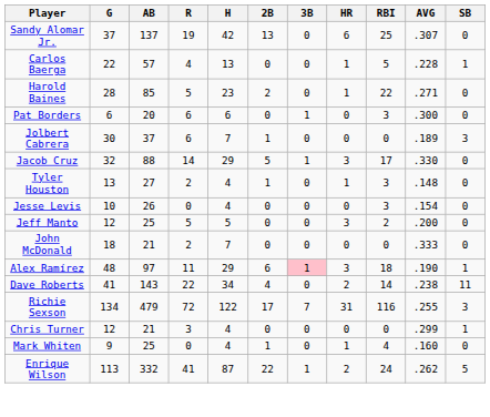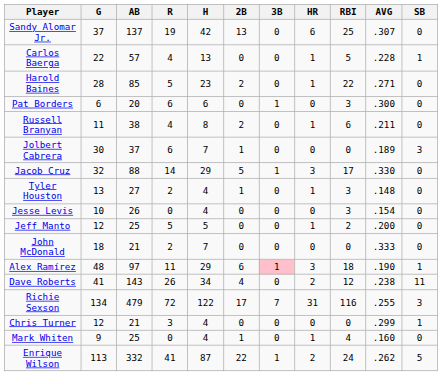 <table class="wikitable sortable">
 <tr>
 <th bgcolor="#DDDDFF" width="15%">Player</th>
 <th bgcolor="#DDDDFF" width="7%">G</th>
 <th bgcolor="#DDDDFF" width="7%">AB</th>
 <th bgcolor="#DDDDFF" width="7%">R</th>
 <th bgcolor="#DDDDFF" width="7%">H</th>
 <th bgcolor="#DDDDFF" width="7%">2B</th>
 <th bgcolor="#DDDDFF" width="7%">3B</th>
 <th bgcolor="#DDDDFF" width="7%">HR</th>
 <th bgcolor="#DDDDFF" width="7%">RBI</th>
 <th bgcolor="#DDDDFF" width="7%">AVG</th>
 <th bgcolor="#DDDDFF" width="7%">SB</th>
 </tr>
 <tr align="center">
 <td><a href='#'>Sandy Alomar Jr.</a></td>
 <td>37</td>
 <td>137</td>
 <td>19</td>
 <td>42</td>
 <td>13</td>
 <td>0</td>
 <td>6</td>
 <td>25</td>
 <td>.307</td>
 <td>0</td>
 </tr>
 <tr align="center">
 <td><a href='#'>Carlos Baerga</a></td>
 <td>22</td>
 <td>57</td>
 <td>4</td>
 <td>13</td>
 <td>0</td>
 <td>0</td>
 <td>1</td>
 <td>5</td>
 <td>.228</td>
 <td>1</td>
 </tr>
 <tr align="center">
 <td><a href='#'>Harold Baines</a></td>
 <td>28</td>
 <td>85</td>
 <td>5</td>
 <td>23</td>
 <td>2</td>
 <td>0</td>
 <td>1</td>
 <td>22</td>
 <td>.271</td>
 <td>0</td>
 </tr>
 <tr align="center">
 <td><a href='#'>Pat Borders</a></td>
 <td>6</td>
 <td>20</td>
 <td>6</td>
 <td>6</td>
 <td>0</td>
 <td>1</td>
 <td>0</td>
 <td>3</td>
 <td>.300</td>
 <td>0</td>
 </tr>
 <tr align="center">
+<td><a href='#'>Russell Branyan</a></td>
+<td>11</td>
+<td>38</td>
+<td>4</td>
+<td>8</td>
+<td>2</td>
+<td>0</td>
+<td>1</td>
+<td>6</td>
+<td>.211</td>
+<td>0</td>
+</tr>
+<tr align="center">
 <td><a href='#'>Jolbert Cabrera</a></td>
 <td>30</td>
 <td>37</td>
 <td>6</td>
 <td>7</td>
 <td>1</td>
 <td>0</td>
 <td>0</td>
 <td>0</td>
 <td>.189</td>
 <td>3</td>
 </tr>
 <tr align="center">
 <td><a href='#'>Jacob Cruz</a></td>
 <td>32</td>
 <td>88</td>
 <td>14</td>
 <td>29</td>
 <td>5</td>
 <td>1</td>
 <td>3</td>
 <td>17</td>
 <td>.330</td>
 <td>0</td>
 </tr>
 <tr align="center">
 <td><a href='#'>Tyler Houston</a></td>
 <td>13</td>
 <td>27</td>
 <td>2</td>
 <td>4</td>
 <td>1</td>
 <td>0</td>
 <td>1</td>
 <td>3</td>
 <td>.148</td>
 <td>0</td>
 </tr>
 <tr align="center">
 <td><a href='#'>Jesse Levis</a></td>
 <td>10</td>
 <td>26</td>
 <td>0</td>
 <td>4</td>
 <td>0</td>
 <td>0</td>
 <td>0</td>
 <td>3</td>
 <td>.154</td>
 <td>0</td>
 </tr>
 <tr align="center">
 <td><a href='#'>Jeff Manto</a></td>
 <td>12</td>
 <td>25</td>
 <td>5</td>
 <td>5</td>
 <td>0</td>
 <td>0</td>
-<td>3</td>
+<td>1</td>
 <td>2</td>
 <td>.200</td>
 <td>0</td>
 </tr>
 <tr align="center">
 <td><a href='#'>John McDonald</a></td>
 <td>18</td>
 <td>21</td>
 <td>2</td>
 <td>7</td>
 <td>0</td>
 <td>0</td>
 <td>0</td>
 <td>0</td>
 <td>.333</td>
 <td>0</td>
 </tr>
 <tr align="center">
 <td><a href='#'>Alex Ramírez</a></td>
 <td>48</td>
 <td>97</td>
 <td>11</td>
 <td>29</td>
 <td>6</td>
 <td style="background: pink;">1</td>
 <td>3</td>
 <td>18</td>
 <td>.190</td>
 <td>1</td>
 </tr>
 <tr align="center">
 <td><a href='#'>Dave Roberts</a></td>
 <td>41</td>
 <td>143</td>
-<td>22</td>
+<td>26</td>
 <td>34</td>
 <td>4</td>
 <td>0</td>
 <td>2</td>
-<td>14</td>
+<td>12</td>
 <td>.238</td>
 <td>11</td>
 </tr>
 <tr align="center">
 <td><a href='#'>Richie Sexson</a></td>
 <td>134</td>
 <td>479</td>
 <td>72</td>
 <td>122</td>
 <td>17</td>
 <td>7</td>
 <td>31</td>
 <td>116</td>
 <td>.255</td>
 <td>3</td>
 </tr>
 <tr align="center">
 <td><a href='#'>Chris Turner</a></td>
 <td>12</td>
 <td>21</td>
 <td>3</td>
 <td>4</td>
 <td>0</td>
 <td>0</td>
 <td>0</td>
 <td>0</td>
 <td>.299</td>
 <td>1</td>
 </tr>
 <tr align="center">
 <td><a href='#'>Mark Whiten</a></td>
 <td>9</td>
 <td>25</td>
 <td>0</td>
 <td>4</td>
 <td>1</td>
 <td>0</td>
 <td>1</td>
 <td>4</td>
 <td>.160</td>
 <td>0</td>
 </tr>
 <tr align="center">
 <td><a href='#'>Enrique Wilson</a></td>
 <td>113</td>
 <td>332</td>
 <td>41</td>
 <td>87</td>
 <td>22</td>
 <td>1</td>
 <td>2</td>
 <td>24</td>
 <td>.262</td>
 <td>5</td>
 </tr>
 </table>
